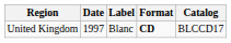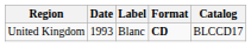 <table class="wikitable">
 <tr>
 <th>Region</th>
 <th>Date</th>
 <th>Label</th>
 <th>Format</th>
 <th>Catalog</th>
 </tr>
 <tr>
 <td>United Kingdom</td>
-<td>1997</td>
+<td>1993</td>
 <td>Blanc</td>
 <td><strong>CD</strong></td>
 <td>BLCCD17</td>
 </tr>
 </table>
